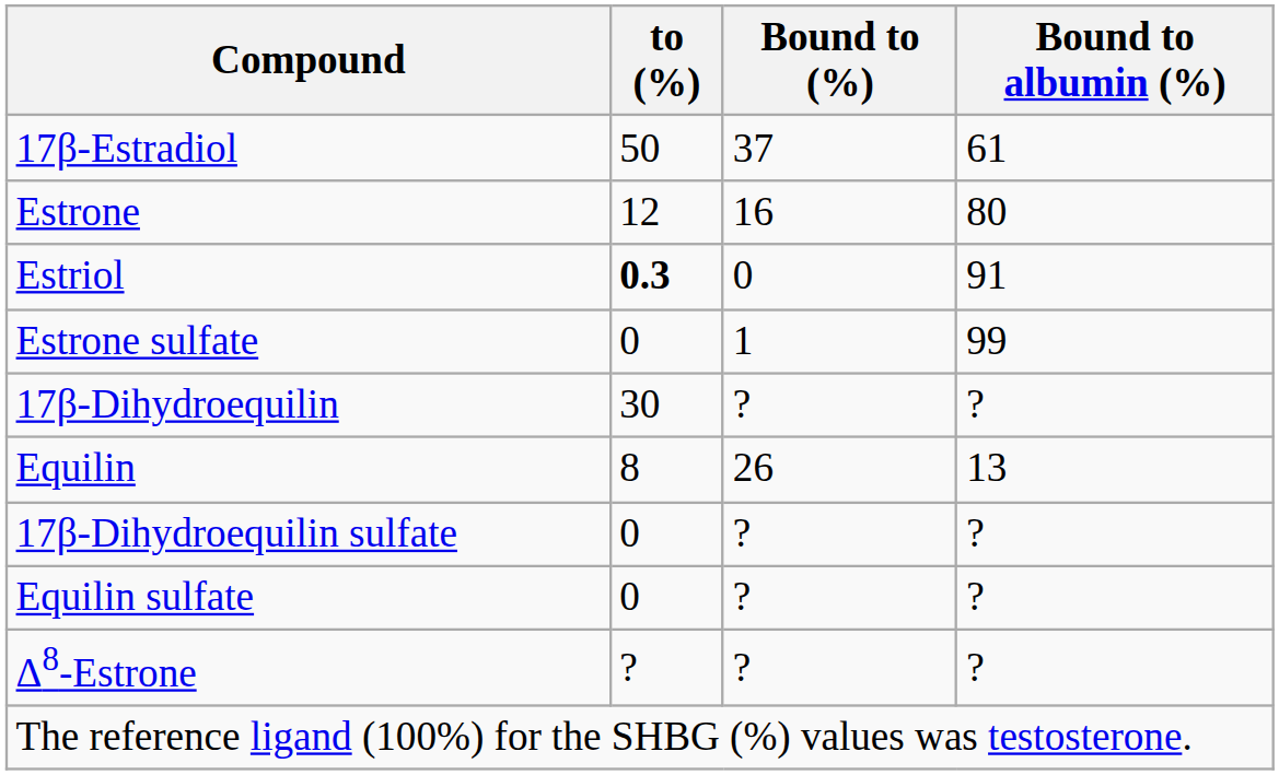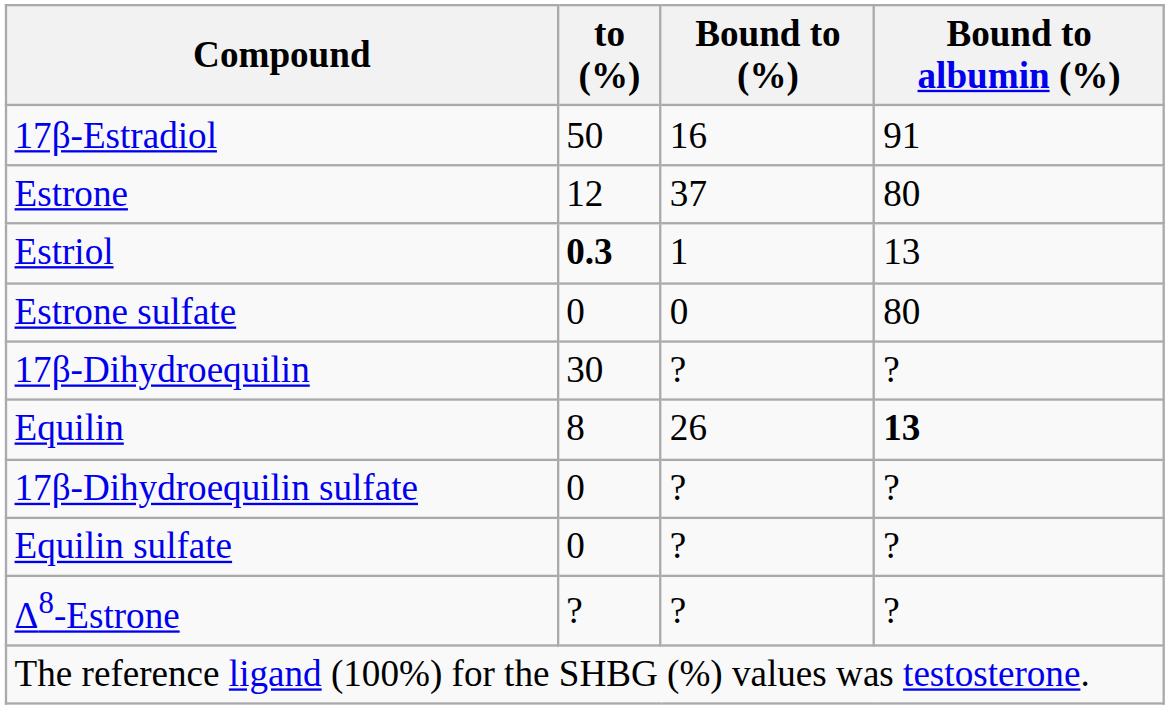 <table class="wikitable sortable mw-collapsible mw-collapsed" style="width:500px; text-align:left; margin-left:auto; margin-right:auto; border:none;">
 <tr>
 <th>Compound</th>
 <th data-sort-type="number"> to<br> (%)</th>
 <th data-sort-type="number">Bound to<br> (%)</th>
 <th data-sort-type="number">Bound to<br><a href='#'>albumin</a> (%)</th>
 </tr>
 <tr>
 <td><a href='#'>17β-Estradiol</a></td>
 <td>50</td>
-<td>37</td>
-<td>61</td>
+<td>16</td>
+<td>91</td>
 </tr>
 <tr>
 <td><a href='#'>Estrone</a></td>
 <td>12</td>
-<td>16</td>
+<td>37</td>
 <td>80</td>
 </tr>
 <tr>
 <td><a href='#'>Estriol</a></td>
 <td><strong>0.3</strong></td>
-<td>0</td>
-<td>91</td>
+<td>1</td>
+<td>13</td>
 </tr>
 <tr>
 <td><a href='#'>Estrone sulfate</a></td>
 <td>0</td>
-<td>1</td>
-<td>99</td>
+<td>0</td>
+<td>80</td>
 </tr>
 <tr>
 <td><a href='#'>17β-Dihydroequilin</a></td>
 <td>30</td>
 <td>?</td>
 <td>?</td>
 </tr>
 <tr>
 <td><a href='#'>Equilin</a></td>
 <td>8</td>
 <td>26</td>
-<td>13</td>
+<td><strong>13</strong></td>
 </tr>
 <tr>
 <td><a href='#'>17β-Dihydroequilin sulfate</a></td>
 <td>0</td>
 <td>?</td>
 <td>?</td>
 </tr>
 <tr>
 <td><a href='#'>Equilin sulfate</a></td>
 <td>0</td>
 <td>?</td>
 <td>?</td>
 </tr>
 <tr>
 <td><a href='#'>Δ<sup>8</sup>-Estrone</a></td>
 <td>?</td>
 <td>?</td>
 <td>?</td>
 </tr>
 <tr class="sortbottom">
 <td colspan="4" style="width: 1px;">The reference <a href='#'>ligand</a> (100%) for the SHBG  (%) values was <a href='#'>testosterone</a>.</td>
 </tr>
 </table>
